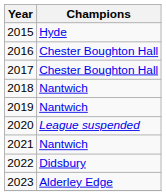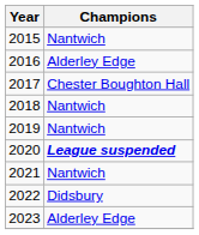 <table class="wikitable" style="font-size:85%">
 <tr>
 <th>Year</th>
 <th>Champions</th>
 </tr>
 <tr>
 <td>2015</td>
-<td><a href='#'>Hyde</a></td>
+<td><a href='#'>Nantwich</a></td>
 </tr>
 <tr>
 <td>2016</td>
-<td><a href='#'>Chester Boughton Hall</a></td>
+<td><a href='#'>Alderley Edge</a></td>
 </tr>
 <tr>
 <td>2017</td>
 <td><a href='#'>Chester Boughton Hall</a></td>
 </tr>
 <tr>
 <td>2018</td>
 <td><a href='#'>Nantwich</a></td>
 </tr>
 <tr>
 <td>2019</td>
 <td><a href='#'>Nantwich</a></td>
 </tr>
 <tr>
 <td>2020</td>
-<td><em><a href='#'>League suspended</a></em></td>
+<td><strong><em><a href='#'>League suspended</a></em></strong></td>
 </tr>
 <tr>
 <td>2021</td>
 <td><a href='#'>Nantwich</a></td>
 </tr>
 <tr>
 <td>2022</td>
 <td><a href='#'>Didsbury</a></td>
 </tr>
 <tr>
 <td>2023</td>
 <td><a href='#'>Alderley Edge</a></td>
 </tr>
 <tr>
 </tr>
 </table>
